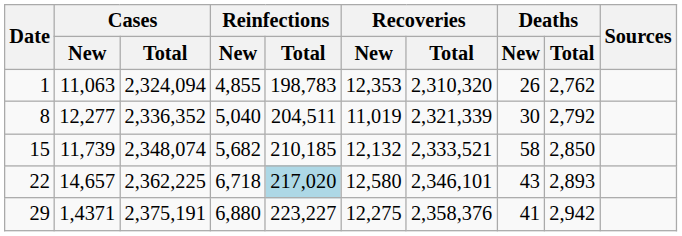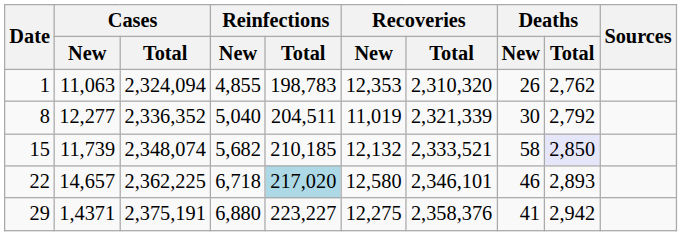 <table class="wikitable sortable mw-collapsible mw-collapsed sticky-header-multi sort-under" style="text-align:right;">
 <tr>
 <th rowspan=2>Date</th>
 <th colspan=2>Cases</th>
 <th colspan=2>Reinfections</th>
 <th colspan=2>Recoveries</th>
 <th colspan=2>Deaths</th>
 <th rowspan=2 class="unsortable">Sources</th>
 </tr>
 <tr>
 <th>New</th>
 <th>Total</th>
 <th>New</th>
 <th>Total</th>
 <th>New</th>
 <th>Total</th>
 <th>New</th>
 <th>Total</th>
 </tr>
 <tr>
 <td>1</td>
 <td>11,063</td>
 <td>2,324,094</td>
 <td>4,855</td>
 <td>198,783</td>
 <td>12,353</td>
 <td>2,310,320</td>
 <td>26</td>
 <td>2,762</td>
 <td></td>
 </tr>
 <tr>
 <td>8</td>
 <td>12,277</td>
 <td>2,336,352</td>
 <td>5,040</td>
 <td>204,511</td>
 <td>11,019</td>
 <td>2,321,339</td>
 <td>30</td>
 <td>2,792</td>
 <td></td>
 </tr>
 <tr>
 <td>15</td>
 <td>11,739</td>
 <td>2,348,074</td>
 <td>5,682</td>
 <td>210,185</td>
 <td>12,132</td>
 <td>2,333,521</td>
 <td>58</td>
-<td>2,850</td>
+<td style="background: lavender;">2,850</td>
 <td></td>
 </tr>
 <tr>
 <td>22</td>
 <td>14,657</td>
 <td>2,362,225</td>
 <td>6,718</td>
 <td style="background: lightblue;">217,020</td>
 <td>12,580</td>
 <td>2,346,101</td>
-<td>43</td>
+<td>46</td>
 <td>2,893</td>
 <td></td>
 </tr>
 <tr>
 <td>29</td>
 <td>1,4371</td>
 <td>2,375,191</td>
 <td>6,880</td>
 <td>223,227</td>
 <td>12,275</td>
 <td>2,358,376</td>
 <td>41</td>
 <td>2,942</td>
 <td></td>
 </tr>
 </table>
